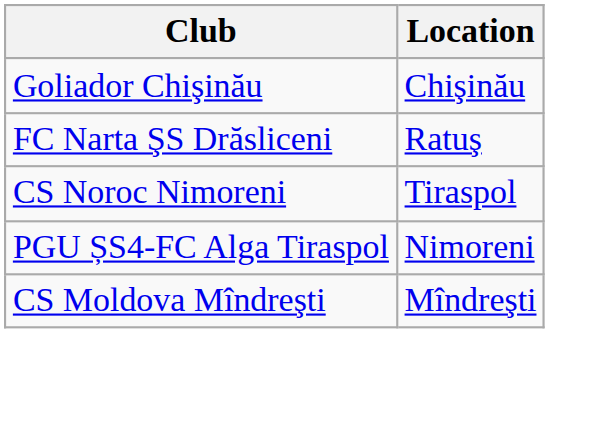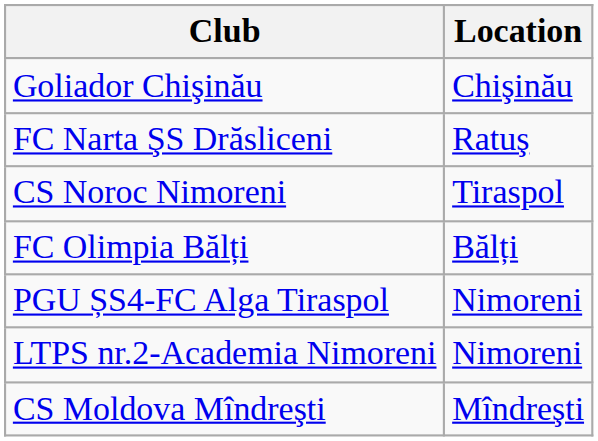 <table class="wikitable sortable">
 <tr>
 <th>Club</th>
 <th>Location</th>
 </tr>
 <tr>
 <td><a href='#'>Goliador Chişinău</a></td>
 <td><a href='#'>Chişinău</a></td>
 </tr>
 <tr>
 <td><a href='#'>FC Narta ŞS Drăsliceni</a></td>
 <td><a href='#'>Ratuş</a></td>
 </tr>
 <tr>
 <td><a href='#'>CS Noroc Nimoreni</a></td>
 <td><a href='#'>Tiraspol</a></td>
 </tr>
 <tr>
+<td><a href='#'>FC Olimpia Bălți</a></td>
+<td><a href='#'>Bălți</a></td>
+</tr>
+<tr>
 <td><a href='#'>PGU ȘS4-FC Alga Tiraspol</a></td>
+<td><a href='#'>Nimoreni</a></td>
+</tr>
+<tr>
+<td><a href='#'>LTPS nr.2-Academia Nimoreni</a></td>
 <td><a href='#'>Nimoreni</a></td>
 </tr>
 <tr>
 <td><a href='#'>CS Moldova Mîndreşti</a></td>
 <td><a href='#'>Mîndreşti</a></td>
 </tr>
 </table>
